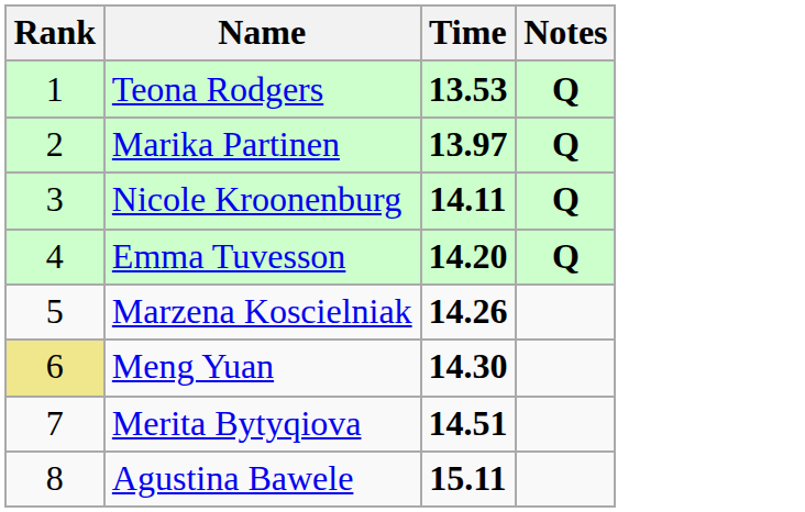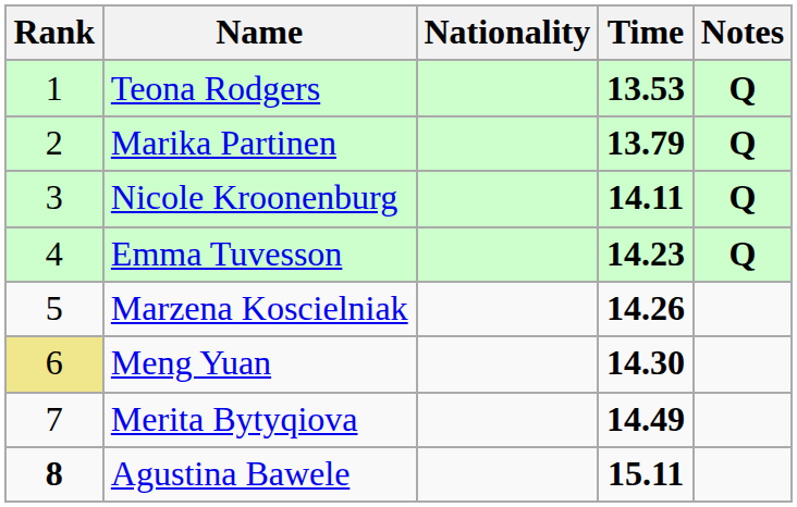 <table class="wikitable sortable" style="text-align:center">
 <tr>
 <th>Rank</th>
 <th>Name</th>
+<th>Nationality</th>
 <th>Time</th>
 <th>Notes</th>
 </tr>
 <tr bgcolor=ccffcc>
 <td>1</td>
 <td align=left><a href='#'>Teona Rodgers</a></td>
+<td align=left></td>
 <td><strong>13.53</strong></td>
 <td><strong>Q</strong></td>
 </tr>
 <tr bgcolor=ccffcc>
 <td>2</td>
 <td align=left><a href='#'>Marika Partinen</a></td>
-<td><strong>13.97</strong></td>
+<td align=left></td>
+<td><strong>13.79</strong></td>
 <td><strong>Q</strong></td>
 </tr>
 <tr bgcolor=ccffcc>
 <td>3</td>
 <td align=left><a href='#'>Nicole Kroonenburg</a></td>
+<td align=left></td>
 <td><strong>14.11</strong></td>
 <td><strong>Q</strong></td>
 </tr>
 <tr bgcolor=ccffcc>
 <td>4</td>
 <td align=left><a href='#'>Emma Tuvesson</a></td>
-<td><strong>14.20</strong></td>
+<td align=left></td>
+<td><strong>14.23</strong></td>
 <td><strong>Q</strong></td>
 </tr>
 <tr>
 <td>5</td>
 <td align=left><a href='#'>Marzena Koscielniak</a></td>
+<td align=left></td>
 <td><strong>14.26</strong></td>
 <td></td>
 </tr>
 <tr>
 <td style="background: khaki;">6</td>
 <td align=left><a href='#'>Meng Yuan</a></td>
+<td align=left></td>
 <td><strong>14.30</strong></td>
 <td></td>
 </tr>
 <tr>
 <td>7</td>
 <td align=left><a href='#'>Merita Bytyqiova</a></td>
-<td><strong>14.51</strong></td>
+<td align=left></td>
+<td><strong>14.49</strong></td>
 <td></td>
 </tr>
 <tr>
-<td>8</td>
+<td><strong>8</strong></td>
 <td align=left><a href='#'>Agustina Bawele</a></td>
+<td align=left></td>
 <td><strong>15.11</strong></td>
 <td></td>
 </tr>
 </table>
